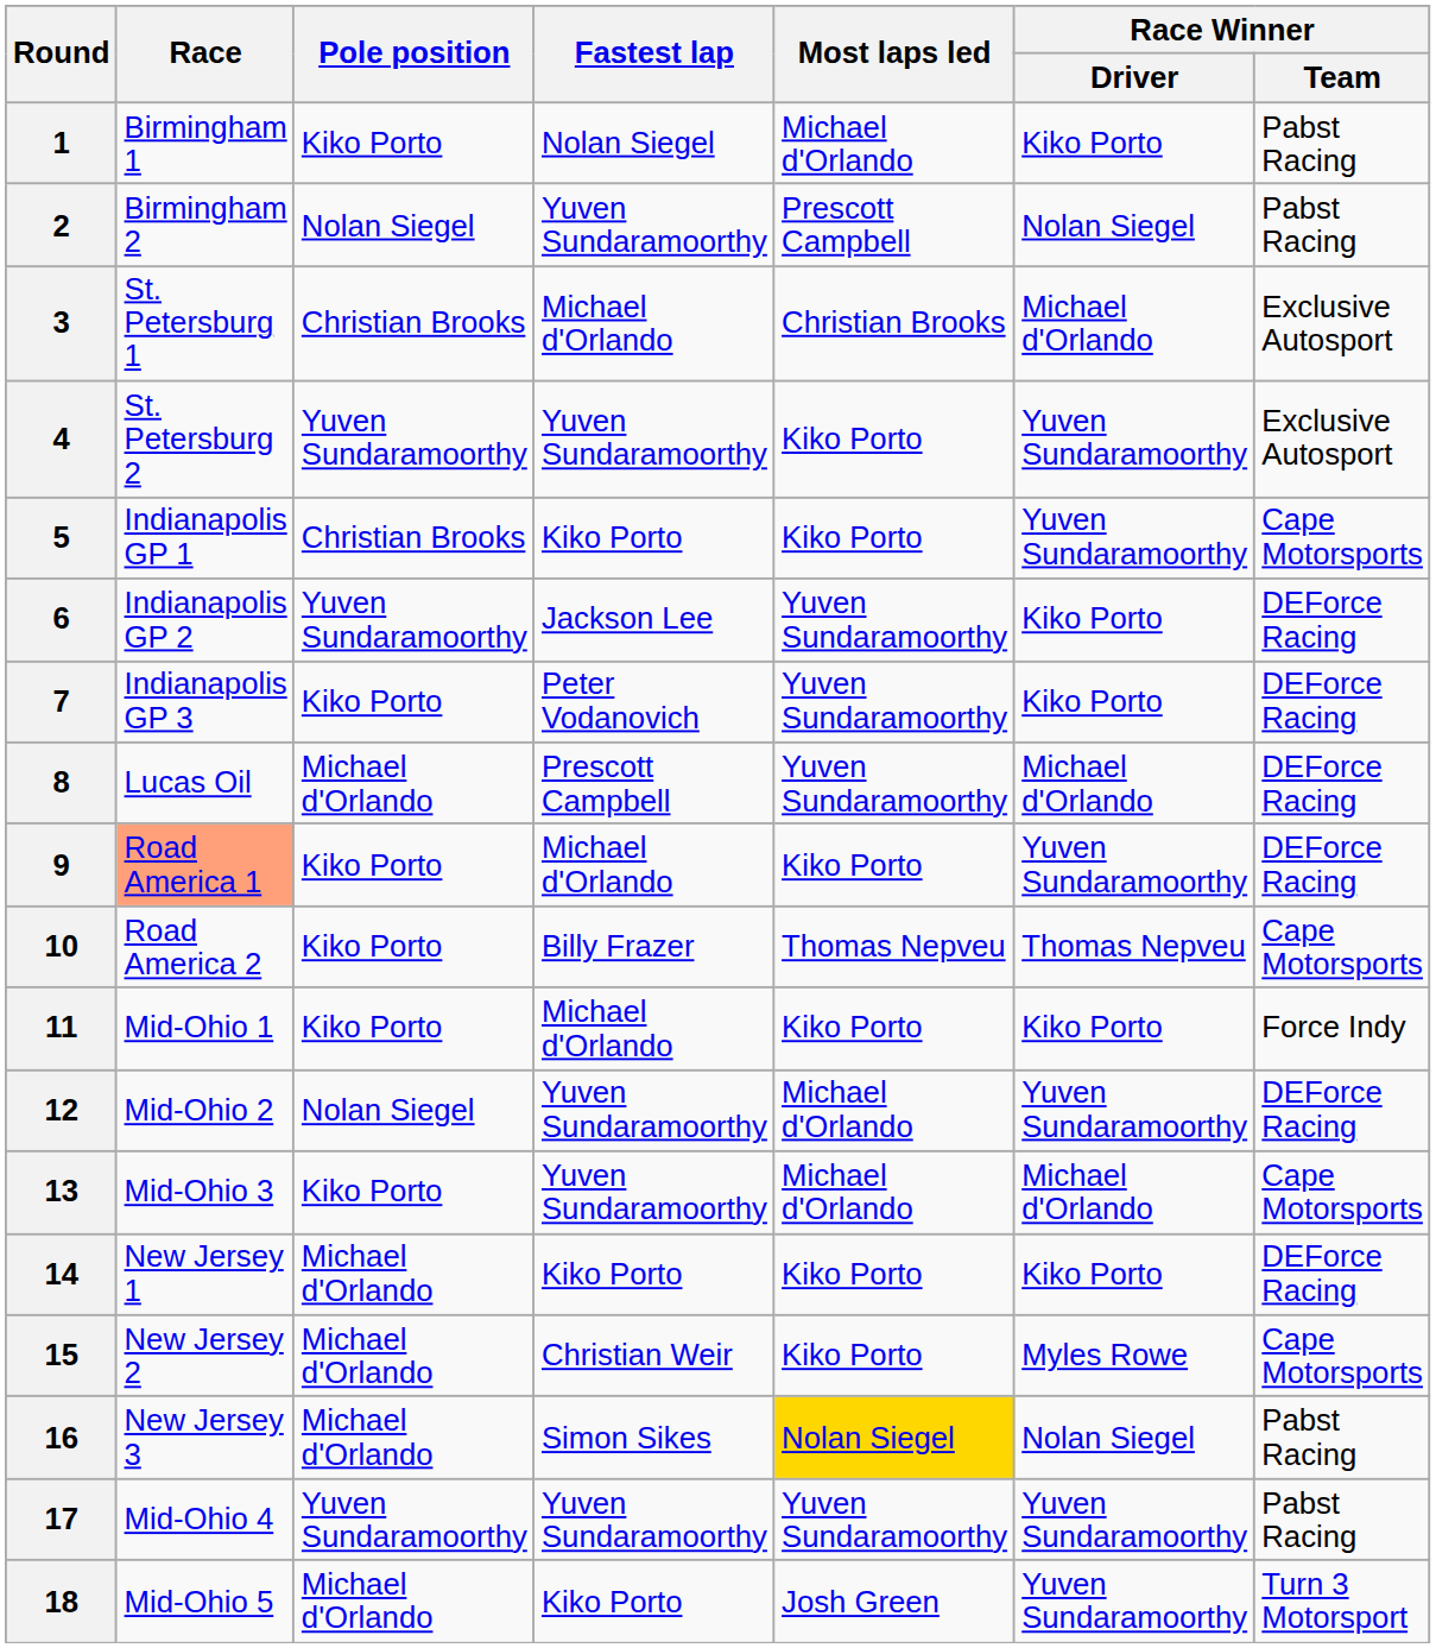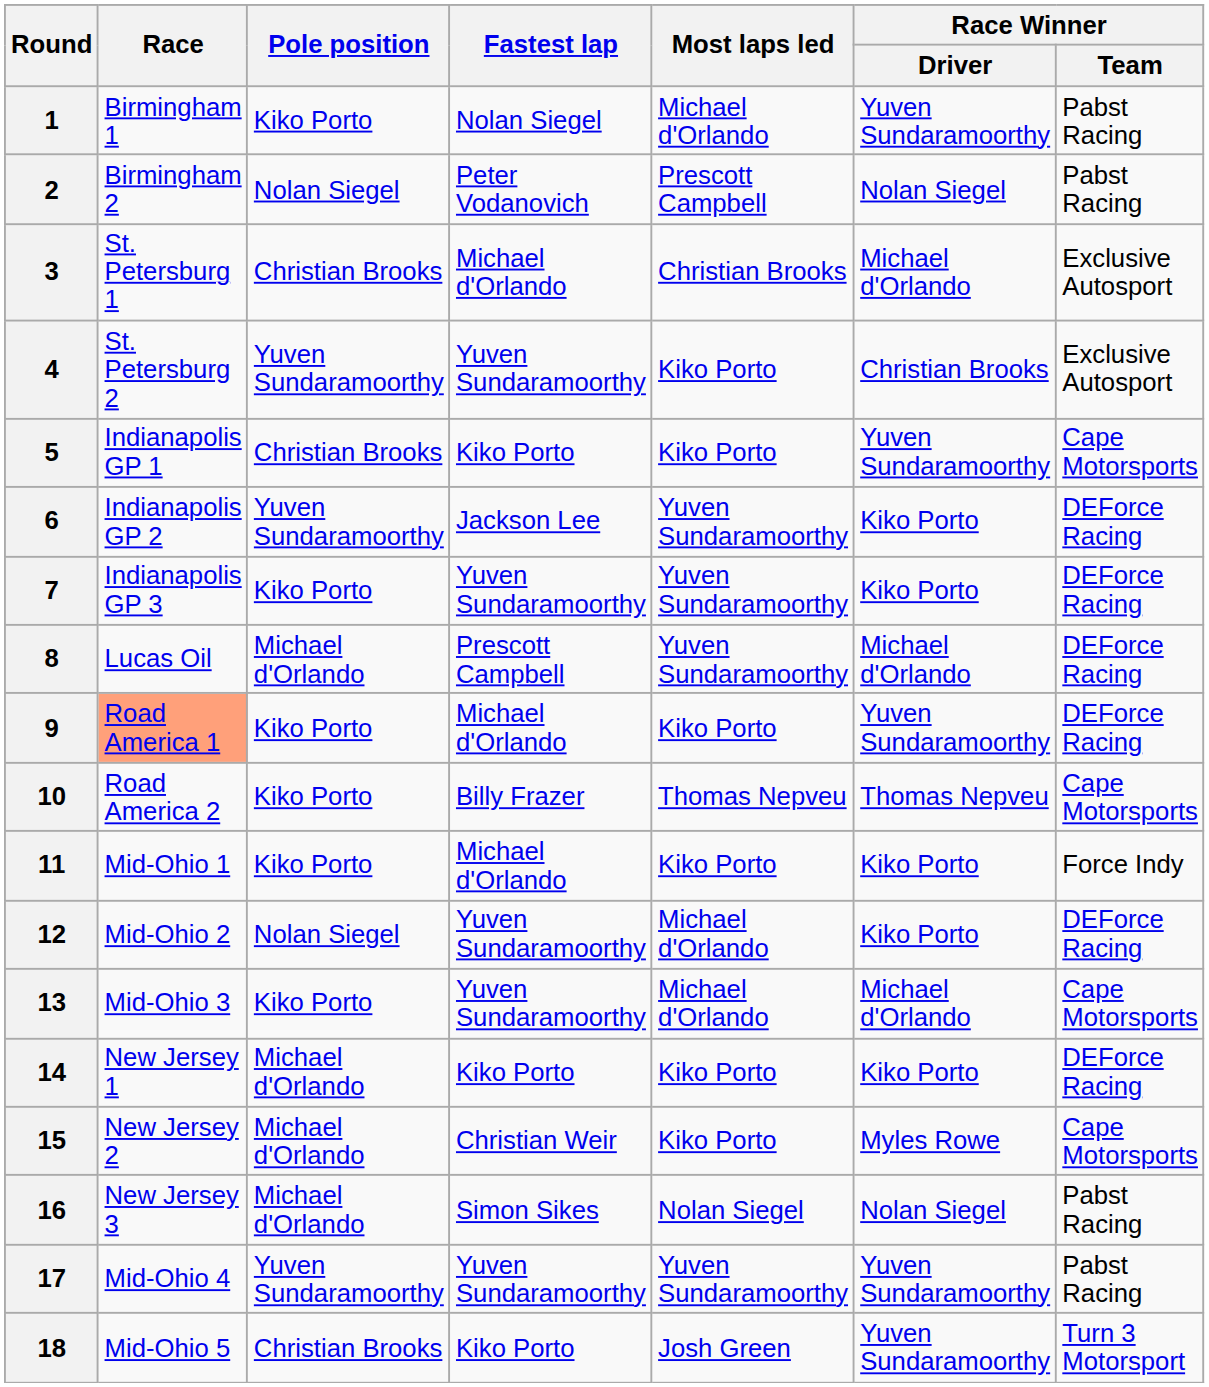 <table class="wikitable" style="font-size: 85%">
 <tr>
 <th rowspan="2">Round</th>
 <th rowspan="2">Race</th>
 <th rowspan="2"><a href='#'>Pole position</a></th>
 <th rowspan="2"><a href='#'>Fastest lap</a></th>
 <th rowspan="2">Most laps led</th>
 <th colspan="2">Race Winner</th>
 </tr>
 <tr>
 <th>Driver</th>
 <th>Team</th>
 </tr>
 <tr>
 <th>1</th>
 <td><a href='#'>Birmingham 1</a></td>
 <td> <a href='#'>Kiko Porto</a></td>
 <td> <a href='#'>Nolan Siegel</a></td>
 <td> <a href='#'>Michael d'Orlando</a></td>
-<td> <a href='#'>Kiko Porto</a></td>
+<td> <a href='#'>Yuven Sundaramoorthy</a></td>
 <td>Pabst Racing</td>
 </tr>
 <tr>
 <th>2</th>
 <td><a href='#'>Birmingham 2</a></td>
 <td> <a href='#'>Nolan Siegel</a></td>
-<td> <a href='#'>Yuven Sundaramoorthy</a></td>
+<td> <a href='#'>Peter Vodanovich</a></td>
 <td> <a href='#'>Prescott Campbell</a></td>
 <td> <a href='#'>Nolan Siegel</a></td>
 <td>Pabst Racing</td>
 </tr>
 <tr>
 <th>3</th>
 <td><a href='#'>St. Petersburg 1</a></td>
 <td> <a href='#'>Christian Brooks</a></td>
 <td> <a href='#'>Michael d'Orlando</a></td>
 <td> <a href='#'>Christian Brooks</a></td>
 <td> <a href='#'>Michael d'Orlando</a></td>
 <td>Exclusive Autosport</td>
 </tr>
 <tr>
 <th>4</th>
 <td><a href='#'>St. Petersburg 2</a></td>
 <td> <a href='#'>Yuven Sundaramoorthy</a></td>
 <td> <a href='#'>Yuven Sundaramoorthy</a></td>
 <td> <a href='#'>Kiko Porto</a></td>
-<td> <a href='#'>Yuven Sundaramoorthy</a></td>
+<td> <a href='#'>Christian Brooks</a></td>
 <td>Exclusive Autosport</td>
 </tr>
 <tr>
 <th>5</th>
 <td><a href='#'>Indianapolis GP 1</a></td>
 <td> <a href='#'>Christian Brooks</a></td>
 <td> <a href='#'>Kiko Porto</a></td>
 <td> <a href='#'>Kiko Porto</a></td>
 <td> <a href='#'>Yuven Sundaramoorthy</a></td>
 <td><a href='#'>Cape Motorsports</a></td>
 </tr>
 <tr>
 <th>6</th>
 <td><a href='#'>Indianapolis GP 2</a></td>
 <td> <a href='#'>Yuven Sundaramoorthy</a></td>
 <td> <a href='#'>Jackson Lee</a></td>
 <td> <a href='#'>Yuven Sundaramoorthy</a></td>
 <td> <a href='#'>Kiko Porto</a></td>
 <td><a href='#'>DEForce Racing</a></td>
 </tr>
 <tr>
 <th>7</th>
 <td><a href='#'>Indianapolis GP 3</a></td>
 <td> <a href='#'>Kiko Porto</a></td>
-<td> <a href='#'>Peter Vodanovich</a></td>
+<td> <a href='#'>Yuven Sundaramoorthy</a></td>
 <td> <a href='#'>Yuven Sundaramoorthy</a></td>
 <td> <a href='#'>Kiko Porto</a></td>
 <td><a href='#'>DEForce Racing</a></td>
 </tr>
 <tr>
 <th>8</th>
 <td><a href='#'>Lucas Oil</a></td>
 <td> <a href='#'>Michael d'Orlando</a></td>
 <td> <a href='#'>Prescott Campbell</a></td>
 <td> <a href='#'>Yuven Sundaramoorthy</a></td>
 <td> <a href='#'>Michael d'Orlando</a></td>
 <td><a href='#'>DEForce Racing</a></td>
 </tr>
 <tr>
 <th>9</th>
 <td style="background: lightsalmon;"><a href='#'>Road America 1</a></td>
 <td> <a href='#'>Kiko Porto</a></td>
 <td> <a href='#'>Michael d'Orlando</a></td>
 <td> <a href='#'>Kiko Porto</a></td>
 <td> <a href='#'>Yuven Sundaramoorthy</a></td>
 <td><a href='#'>DEForce Racing</a></td>
 </tr>
 <tr>
 <th>10</th>
 <td><a href='#'>Road America 2</a></td>
 <td> <a href='#'>Kiko Porto</a></td>
 <td> <a href='#'>Billy Frazer</a></td>
 <td> <a href='#'>Thomas Nepveu</a></td>
 <td> <a href='#'>Thomas Nepveu</a></td>
 <td><a href='#'>Cape Motorsports</a></td>
 </tr>
 <tr>
 <th>11</th>
 <td><a href='#'>Mid-Ohio 1</a></td>
 <td> <a href='#'>Kiko Porto</a></td>
 <td> <a href='#'>Michael d'Orlando</a></td>
 <td> <a href='#'>Kiko Porto</a></td>
 <td> <a href='#'>Kiko Porto</a></td>
 <td>Force Indy</td>
 </tr>
 <tr>
 <th>12</th>
 <td><a href='#'>Mid-Ohio 2</a></td>
 <td> <a href='#'>Nolan Siegel</a></td>
 <td> <a href='#'>Yuven Sundaramoorthy</a></td>
 <td> <a href='#'>Michael d'Orlando</a></td>
-<td> <a href='#'>Yuven Sundaramoorthy</a></td>
+<td> <a href='#'>Kiko Porto</a></td>
 <td><a href='#'>DEForce Racing</a></td>
 </tr>
 <tr>
 <th>13</th>
 <td><a href='#'>Mid-Ohio 3</a></td>
 <td> <a href='#'>Kiko Porto</a></td>
 <td> <a href='#'>Yuven Sundaramoorthy</a></td>
 <td> <a href='#'>Michael d'Orlando</a></td>
 <td> <a href='#'>Michael d'Orlando</a></td>
 <td><a href='#'>Cape Motorsports</a></td>
 </tr>
 <tr>
 <th>14</th>
 <td><a href='#'>New Jersey 1</a></td>
 <td> <a href='#'>Michael d'Orlando</a></td>
 <td> <a href='#'>Kiko Porto</a></td>
 <td> <a href='#'>Kiko Porto</a></td>
 <td> <a href='#'>Kiko Porto</a></td>
 <td><a href='#'>DEForce Racing</a></td>
 </tr>
 <tr>
 <th>15</th>
 <td><a href='#'>New Jersey 2</a></td>
 <td> <a href='#'>Michael d'Orlando</a></td>
 <td> <a href='#'>Christian Weir</a></td>
 <td> <a href='#'>Kiko Porto</a></td>
 <td> <a href='#'>Myles Rowe</a></td>
 <td><a href='#'>Cape Motorsports</a></td>
 </tr>
 <tr>
 <th>16</th>
 <td><a href='#'>New Jersey 3</a></td>
 <td> <a href='#'>Michael d'Orlando</a></td>
 <td> <a href='#'>Simon Sikes</a></td>
-<td style="background: gold;"> <a href='#'>Nolan Siegel</a></td>
+<td> <a href='#'>Nolan Siegel</a></td>
 <td> <a href='#'>Nolan Siegel</a></td>
 <td>Pabst Racing</td>
 </tr>
 <tr>
 <th>17</th>
 <td><a href='#'>Mid-Ohio 4</a></td>
 <td> <a href='#'>Yuven Sundaramoorthy</a></td>
 <td> <a href='#'>Yuven Sundaramoorthy</a></td>
 <td> <a href='#'>Yuven Sundaramoorthy</a></td>
 <td> <a href='#'>Yuven Sundaramoorthy</a></td>
 <td>Pabst Racing</td>
 </tr>
 <tr>
 <th>18</th>
 <td><a href='#'>Mid-Ohio 5</a></td>
-<td> <a href='#'>Michael d'Orlando</a></td>
+<td> <a href='#'>Christian Brooks</a></td>
 <td> <a href='#'>Kiko Porto</a></td>
 <td> <a href='#'>Josh Green</a></td>
 <td> <a href='#'>Yuven Sundaramoorthy</a></td>
 <td><a href='#'>Turn 3 Motorsport</a></td>
 </tr>
 </table>
